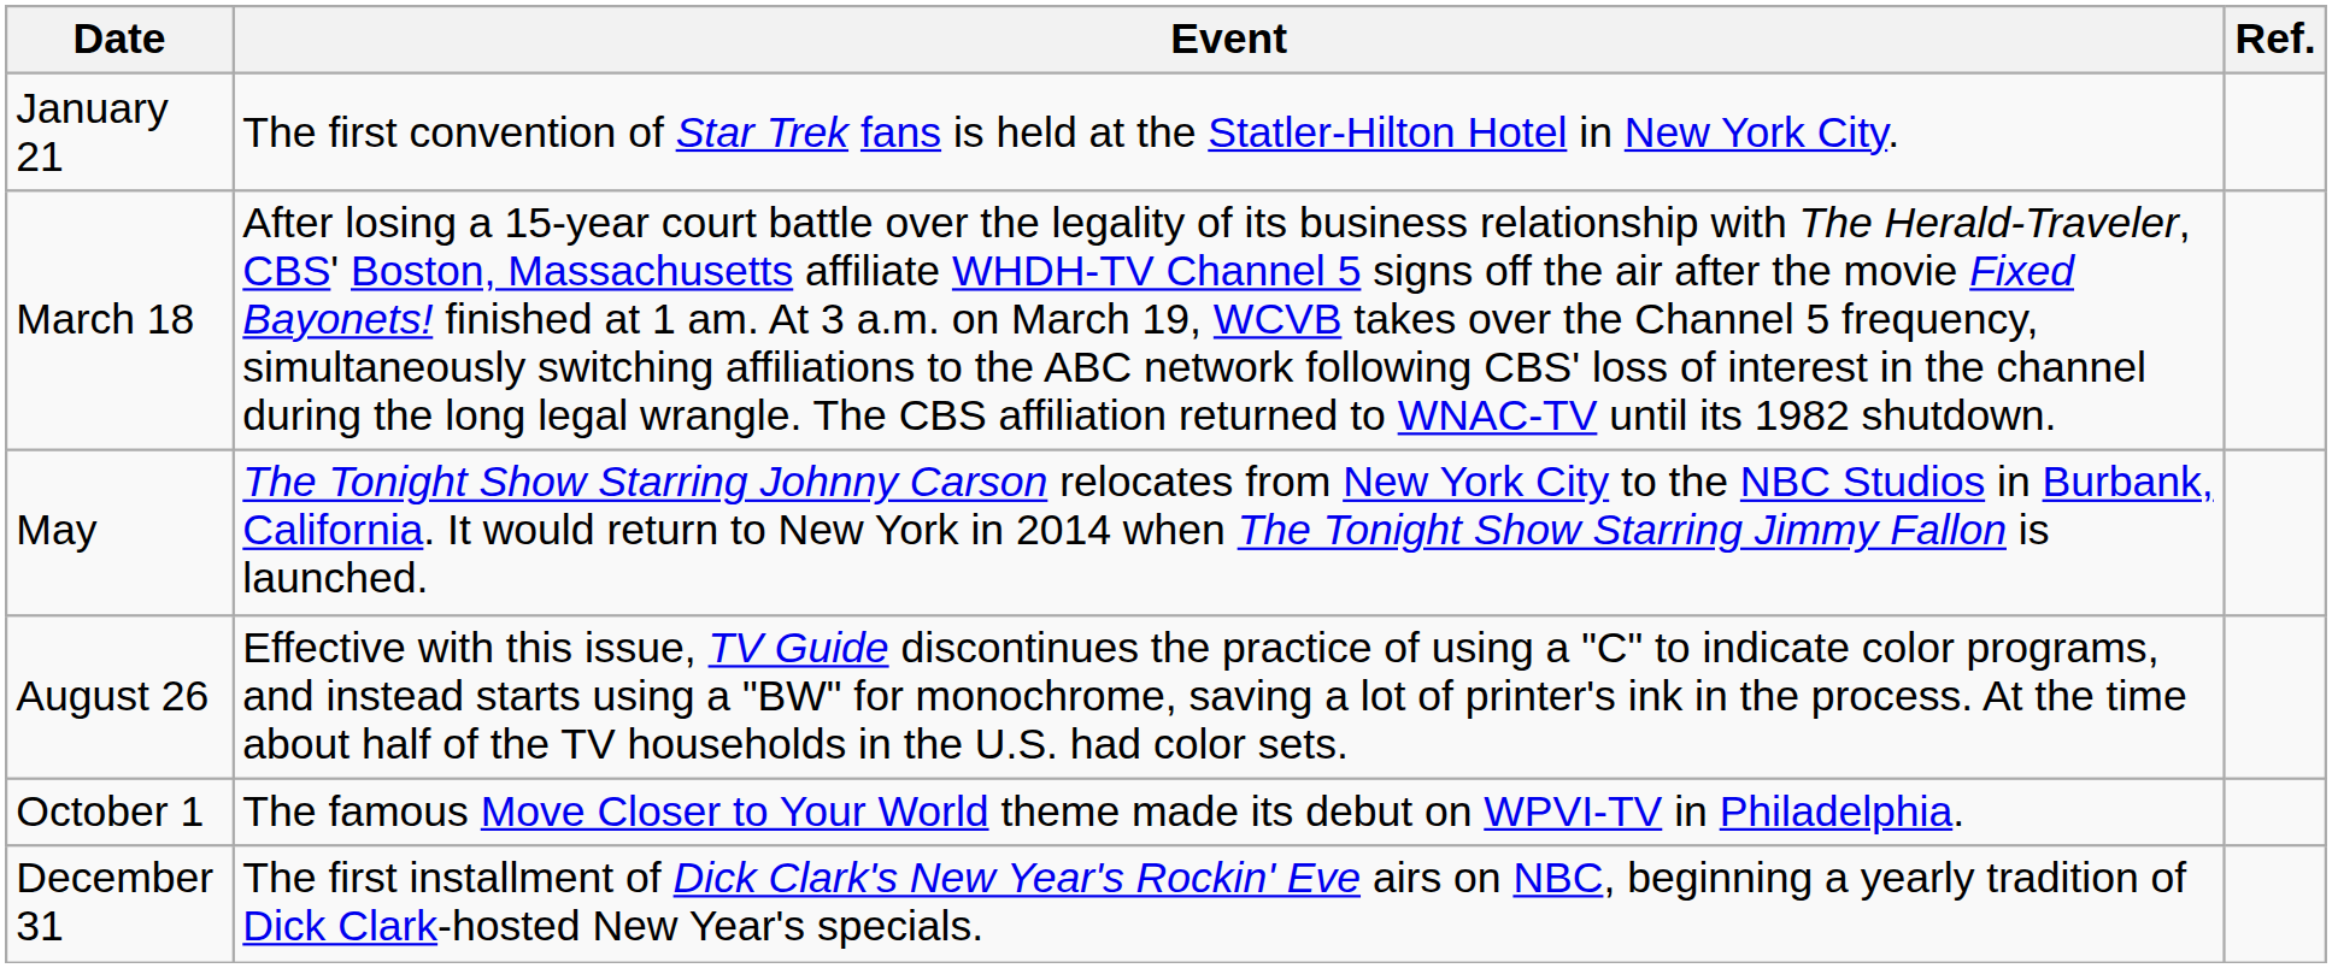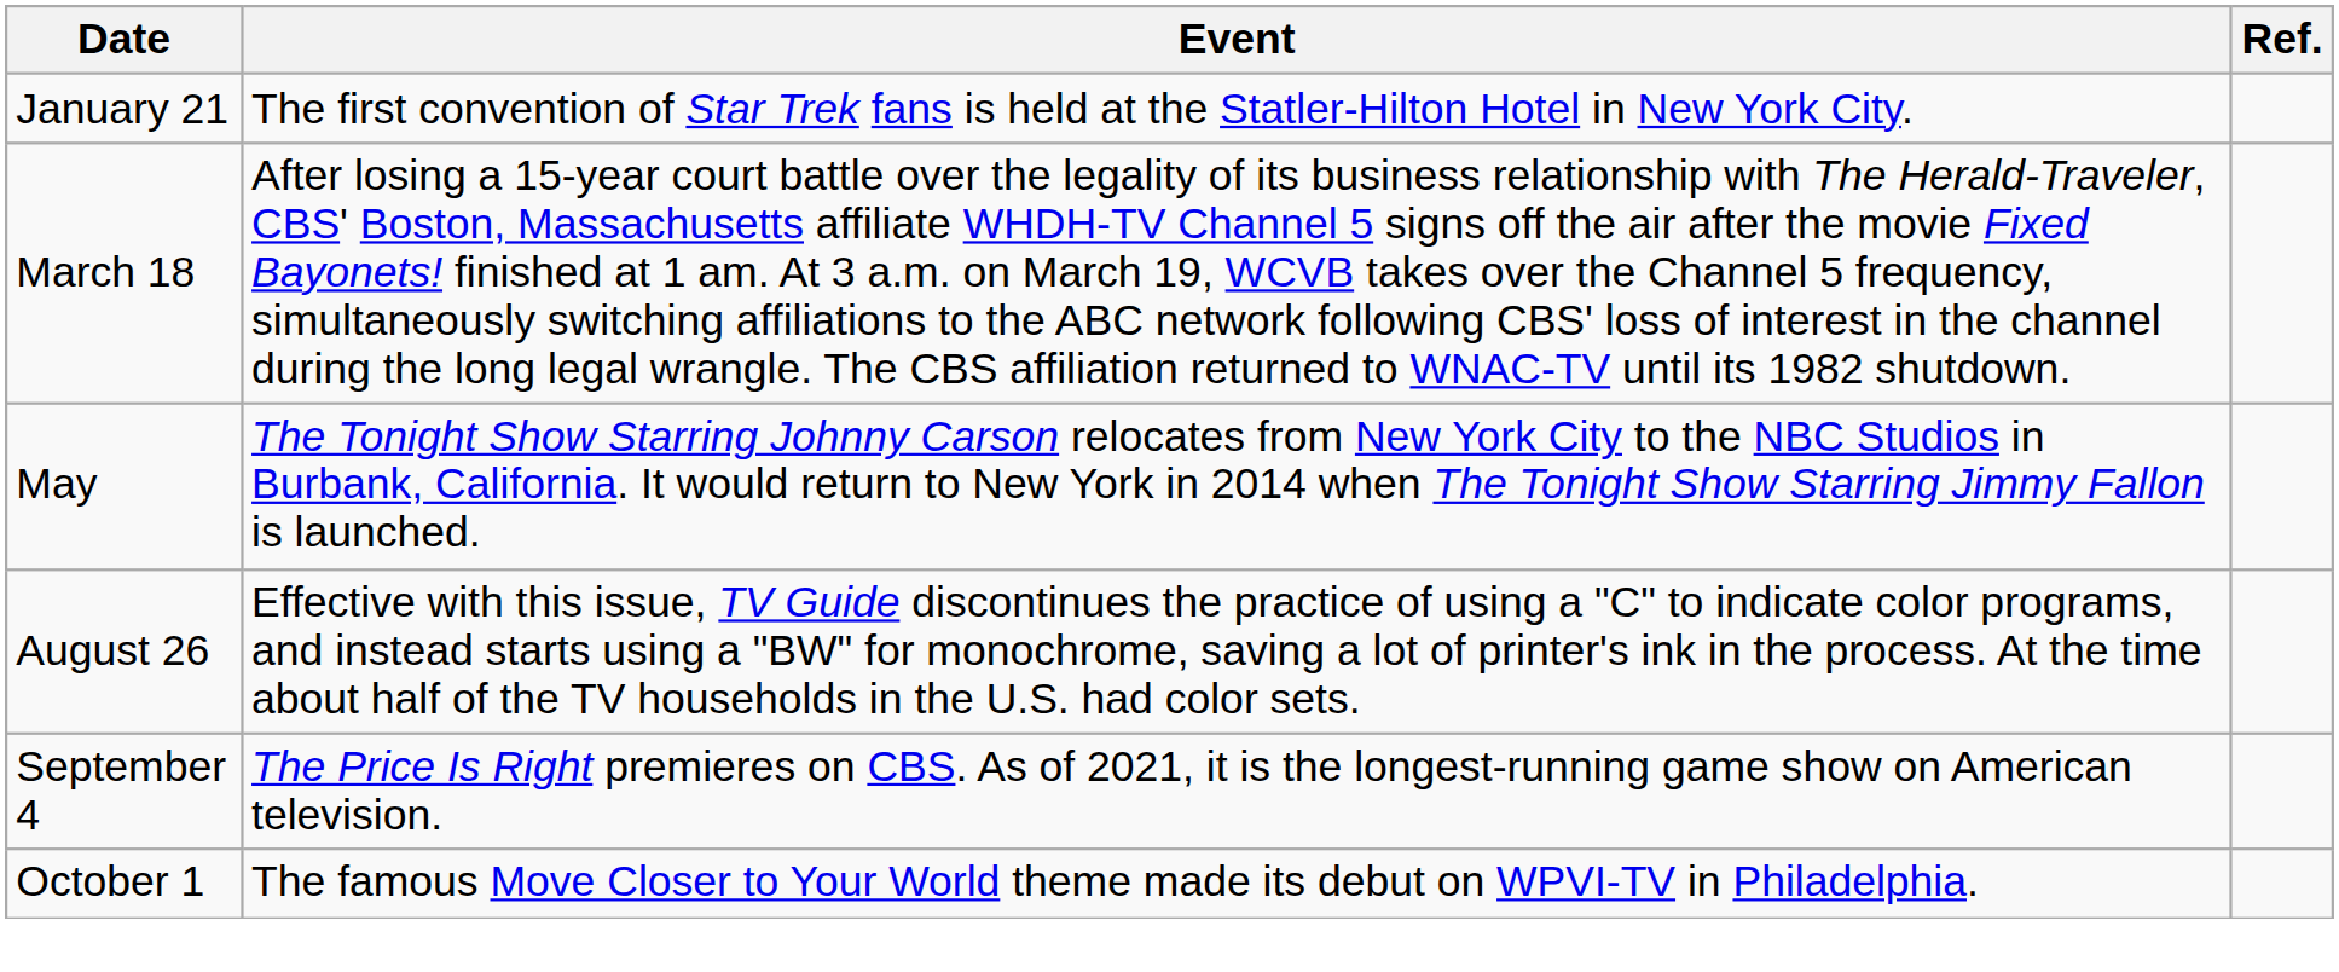 <table class="wikitable sortable">
 <tr>
 <th>Date</th>
 <th>Event</th>
 <th>Ref.</th>
 </tr>
 <tr>
 <td>January 21</td>
 <td>The first convention of <em><a href='#'>Star Trek</a></em> <a href='#'>fans</a> is held at the <a href='#'>Statler-Hilton Hotel</a> in <a href='#'>New York City</a>.</td>
 <td></td>
 </tr>
 <tr>
 <td>March 18</td>
 <td>After losing a 15-year court battle over the legality of its business relationship with <em>The Herald-Traveler</em>, <a href='#'>CBS</a>' <a href='#'>Boston, Massachusetts</a> affiliate <a href='#'>WHDH-TV Channel 5</a> signs off the air after the movie <em><a href='#'>Fixed Bayonets!</a></em> finished at 1 am. At 3 a.m. on March 19, <a href='#'>WCVB</a> takes over the Channel 5 frequency, simultaneously switching affiliations to the ABC network following CBS' loss of interest in the channel during the long legal wrangle. The CBS affiliation returned to <a href='#'>WNAC-TV</a> until its 1982 shutdown.</td>
 <td></td>
 </tr>
 <tr>
 <td>May</td>
 <td><em><a href='#'>The Tonight Show Starring Johnny Carson</a></em> relocates from <a href='#'>New York City</a> to the <a href='#'>NBC Studios</a> in <a href='#'>Burbank, California</a>. It would return to New York in 2014 when <em><a href='#'>The Tonight Show Starring Jimmy Fallon</a></em> is launched.</td>
 <td></td>
 </tr>
 <tr>
 <td>August 26</td>
 <td>Effective with this issue, <em><a href='#'>TV Guide</a></em> discontinues the practice of using a "C" to indicate color programs, and instead starts using a "BW" for monochrome, saving a lot of printer's ink in the process. At the time about half of the TV households in the U.S. had color sets.</td>
 <td></td>
 </tr>
 <tr>
+<td>September 4</td>
+<td><em><a href='#'>The Price Is Right</a></em> premieres on <a href='#'>CBS</a>. As of 2021, it is the longest-running game show on American television.</td>
+<td></td>
+</tr>
+<tr>
 <td>October 1</td>
 <td>The famous <a href='#'>Move Closer to Your World</a> theme made its debut on <a href='#'>WPVI-TV</a> in <a href='#'>Philadelphia</a>.</td>
 <td></td>
 </tr>
 <tr>
-<td>December 31</td>
-<td>The first installment of <em><a href='#'>Dick Clark's New Year's Rockin' Eve</a></em> airs on <a href='#'>NBC</a>, beginning a yearly tradition of <a href='#'>Dick Clark</a>-hosted New Year's specials.</td>
-<td></td>
-</tr>
-<tr>
 </tr>
 </table>
